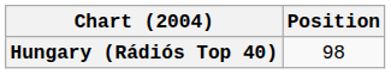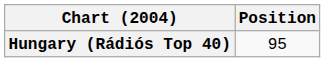 <table class="wikitable plainrowheaders" style="text-align:center">
 <tr>
 <th scope="col">Chart (2004)</th>
 <th scope="col">Position</th>
 </tr>
 <tr>
 <th scope="row">Hungary (Rádiós Top 40)</th>
-<td>98</td>
+<td>95</td>
 </tr>
 </table>
